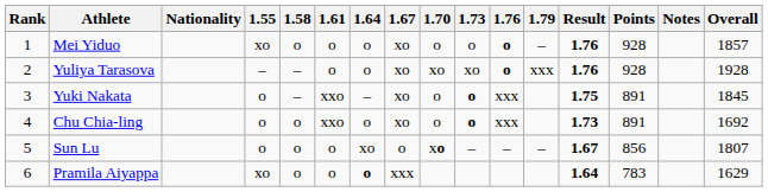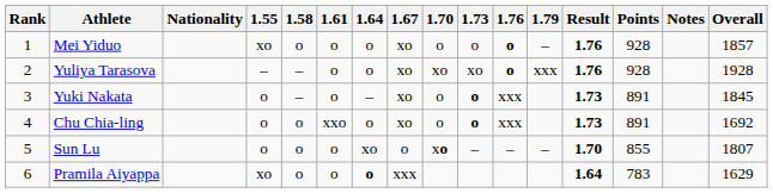 <table class="wikitable sortable" style="text-align:center; font-size:90%">
 <tr>
 <th>Rank</th>
 <th>Athlete</th>
 <th>Nationality</th>
 <th>1.55</th>
 <th>1.58</th>
 <th>1.61</th>
 <th>1.64</th>
 <th>1.67</th>
 <th>1.70</th>
 <th>1.73</th>
 <th>1.76</th>
 <th>1.79</th>
 <th>Result</th>
 <th>Points</th>
 <th>Notes</th>
 <th>Overall</th>
 </tr>
 <tr>
 <td>1</td>
 <td align="left"><a href='#'>Mei Yiduo</a></td>
 <td align=left></td>
 <td>xo</td>
 <td>o</td>
 <td>o</td>
 <td>o</td>
 <td>xo</td>
 <td>o</td>
 <td>o</td>
 <td><strong>o</strong></td>
 <td>–</td>
 <td><strong>1.76</strong></td>
 <td>928</td>
 <td></td>
 <td>1857</td>
 </tr>
 <tr>
 <td>2</td>
 <td align="left"><a href='#'>Yuliya Tarasova</a></td>
 <td align=left></td>
 <td>–</td>
 <td>–</td>
 <td>o</td>
 <td>o</td>
 <td>xo</td>
 <td>xo</td>
 <td>xo</td>
 <td><strong>o</strong></td>
 <td>xxx</td>
 <td><strong>1.76</strong></td>
 <td>928</td>
 <td></td>
 <td>1928</td>
 </tr>
 <tr>
 <td>3</td>
 <td align="left"><a href='#'>Yuki Nakata</a></td>
 <td align=left></td>
 <td>o</td>
 <td>–</td>
-<td>xxo</td>
+<td>o</td>
 <td>–</td>
 <td>xo</td>
 <td>o</td>
 <td><strong>o</strong></td>
 <td>xxx</td>
 <td></td>
-<td><strong>1.75</strong></td>
+<td><strong>1.73</strong></td>
 <td>891</td>
 <td></td>
 <td>1845</td>
 </tr>
 <tr>
 <td>4</td>
 <td align="left"><a href='#'>Chu Chia-ling</a></td>
 <td align=left></td>
 <td>o</td>
 <td>o</td>
 <td>xxo</td>
 <td>o</td>
 <td>xo</td>
 <td>o</td>
 <td><strong>o</strong></td>
 <td>xxx</td>
 <td></td>
 <td><strong>1.73</strong></td>
 <td>891</td>
 <td></td>
 <td>1692</td>
 </tr>
 <tr>
 <td>5</td>
 <td align="left"><a href='#'>Sun Lu</a></td>
 <td align=left></td>
 <td>o</td>
 <td>o</td>
 <td>o</td>
 <td>xo</td>
 <td>o</td>
 <td>x<strong>o</strong></td>
 <td>–</td>
 <td>–</td>
 <td>–</td>
-<td><strong>1.67</strong></td>
-<td>856</td>
+<td><strong>1.70</strong></td>
+<td>855</td>
 <td></td>
 <td>1807</td>
 </tr>
 <tr>
 <td>6</td>
 <td align="left"><a href='#'>Pramila Aiyappa</a></td>
 <td align=left></td>
 <td>xo</td>
 <td>o</td>
 <td>o</td>
 <td><strong>o</strong></td>
 <td>xxx</td>
 <td></td>
 <td></td>
 <td></td>
 <td></td>
 <td><strong>1.64</strong></td>
 <td>783</td>
 <td></td>
 <td>1629</td>
 </tr>
 </table>
